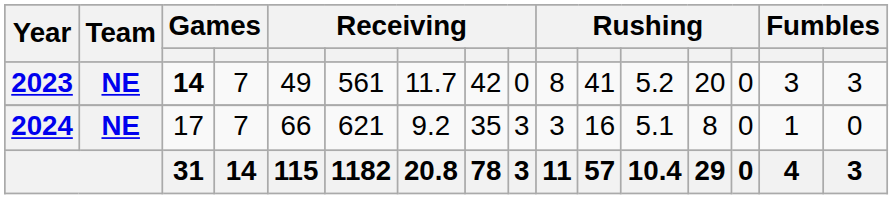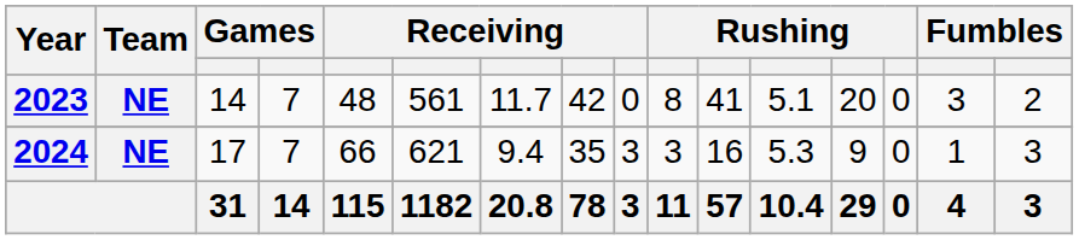 <table class="wikitable" style="text-align:center;">
 <tr>
 <th rowspan="2">Year</th>
 <th rowspan="2">Team</th>
 <th colspan="2">Games</th>
 <th colspan="5">Receiving</th>
 <th colspan="5">Rushing</th>
 <th colspan="2">Fumbles</th>
 </tr>
 <tr>
 <th></th>
 <th></th>
 <th></th>
 <th></th>
 <th></th>
 <th></th>
 <th></th>
 <th></th>
 <th></th>
 <th></th>
 <th></th>
 <th></th>
 <th></th>
 <th></th>
 </tr>
 <tr>
 <th><a href='#'>2023</a></th>
 <th><a href='#'>NE</a></th>
-<td><strong>14</strong></td>
+<td>14</td>
 <td>7</td>
-<td>49</td>
+<td>48</td>
 <td>561</td>
 <td>11.7</td>
 <td>42</td>
 <td>0</td>
 <td>8</td>
 <td>41</td>
-<td>5.2</td>
+<td>5.1</td>
 <td>20</td>
 <td>0</td>
 <td>3</td>
-<td>3</td>
+<td>2</td>
 </tr>
 <tr>
 </tr>
 <tr>
 <th><a href='#'>2024</a></th>
 <th><a href='#'>NE</a></th>
 <td>17</td>
 <td>7</td>
 <td>66</td>
 <td>621</td>
-<td>9.2</td>
+<td>9.4</td>
 <td>35</td>
 <td>3</td>
 <td>3</td>
 <td>16</td>
-<td>5.1</td>
-<td>8</td>
+<td>5.3</td>
+<td>9</td>
 <td>0</td>
 <td>1</td>
-<td>0</td>
+<td>3</td>
 </tr>
 <tr>
 <th colspan="2"></th>
 <th>31</th>
 <th>14</th>
 <th>115</th>
 <th>1182</th>
 <th>20.8</th>
 <th>78</th>
 <th>3</th>
 <th>11</th>
 <th>57</th>
 <th>10.4</th>
 <th>29</th>
 <th>0</th>
 <th>4</th>
 <th>3</th>
 </tr>
 </table>
